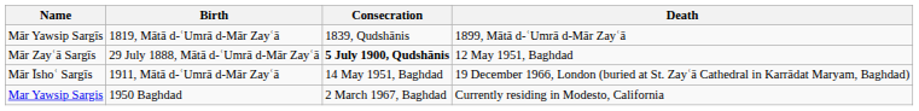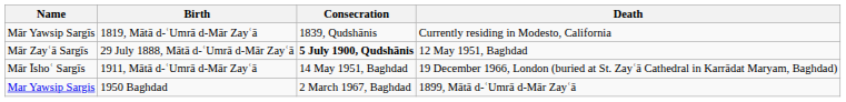 <table class="wikitable">
 <tr>
 <th>Name</th>
 <th>Birth</th>
 <th>Consecration</th>
 <th>Death</th>
 </tr>
 <tr>
 <td>Mār Yawsip Sargīs</td>
 <td>1819, Mātā d-ʿUmrā d-Mār Zayʿā</td>
 <td>1839, Qudshānis</td>
-<td>1899, Mātā d-ʿUmrā d-Mār Zayʿā</td>
+<td>Currently residing in Modesto, California</td>
 </tr>
 <tr>
 <td>Mār Zayʿā Sargīs</td>
 <td>29 July 1888, Mātā d-ʿUmrā d-Mār Zayʿā</td>
 <td><strong>5 July 1900, Qudshānis</strong></td>
 <td>12 May 1951, Baghdad</td>
 </tr>
 <tr>
 <td>Mār Īshoʿ Sargīs</td>
 <td>1911, Mātā d-ʿUmrā d-Mār Zayʿā</td>
 <td>14 May 1951, Baghdad</td>
 <td>19 December 1966, London (buried at St. Zayʿā Cathedral in Karrādat Maryam, Baghdad)</td>
 </tr>
 <tr>
 <td><a href='#'>Mar Yawsip Sargis</a></td>
 <td>1950 Baghdad</td>
 <td>2 March 1967, Baghdad</td>
-<td>Currently residing in Modesto, California</td>
+<td>1899, Mātā d-ʿUmrā d-Mār Zayʿā</td>
 </tr>
 </table>
